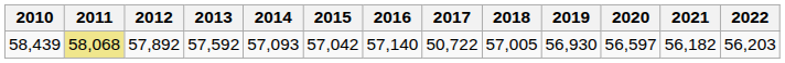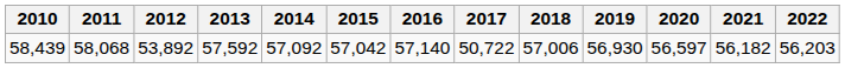 <table class="wikitable">
 <tr>
 <th>2010</th>
 <th>2011</th>
 <th>2012</th>
 <th>2013</th>
 <th>2014</th>
 <th>2015</th>
 <th>2016</th>
 <th>2017</th>
 <th>2018</th>
 <th>2019</th>
 <th>2020</th>
 <th>2021</th>
 <th>2022</th>
 </tr>
 <tr>
 <td>58,439</td>
-<td style="background: khaki;">58,068</td>
-<td>57,892</td>
+<td>58,068</td>
+<td>53,892</td>
 <td>57,592</td>
-<td>57,093</td>
+<td>57,092</td>
 <td>57,042</td>
 <td>57,140</td>
 <td>50,722</td>
-<td>57,005</td>
+<td>57,006</td>
 <td>56,930</td>
 <td>56,597</td>
 <td>56,182</td>
 <td>56,203</td>
 </tr>
 </table>
